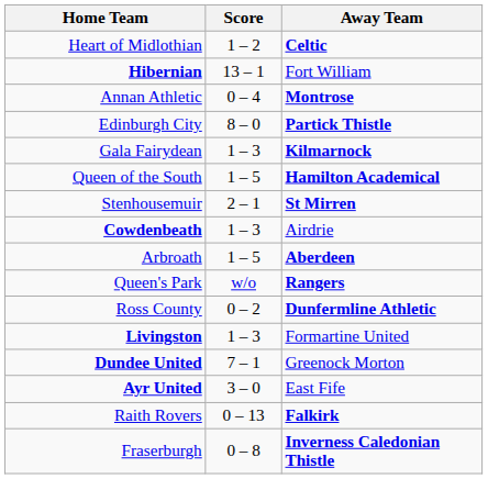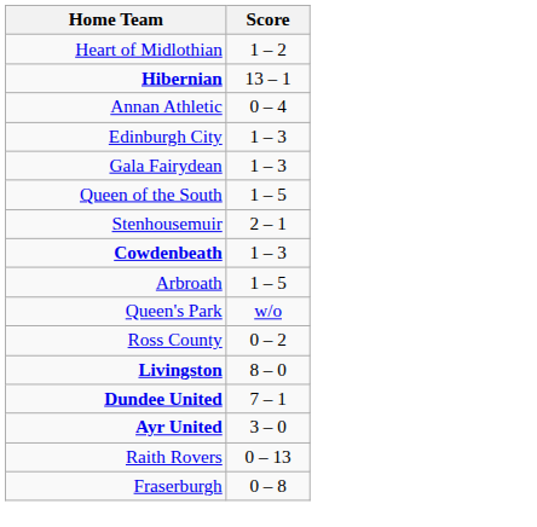 <table class="wikitable" style="border-collapse: collapse;">
 <tr>
 <th align="right" width="185">Home Team</th>
 <th align="center" width="65"> Score </th>
-<th align="left" width="185">Away Team</th>
 </tr>
 <tr>
 <td style="text-align: right;"><a href='#'>Heart of Midlothian</a></td>
 <td style="text-align: center;">1 – 2</td>
-<td style="text-align: left;"><strong><a href='#'>Celtic</a></strong></td>
 </tr>
 <tr>
 <td style="text-align: right;"><strong><a href='#'>Hibernian</a></strong></td>
 <td style="text-align: center;">13 – 1</td>
-<td style="text-align: left;"><a href='#'>Fort William</a></td>
 </tr>
 <tr>
 <td style="text-align: right;"><a href='#'>Annan Athletic</a></td>
 <td style="text-align: center;">0 – 4</td>
-<td style="text-align: left;"><strong><a href='#'>Montrose</a></strong></td>
 </tr>
 <tr>
 <td style="text-align: right;"><a href='#'>Edinburgh City</a></td>
-<td style="text-align: center;">8 – 0</td>
-<td style="text-align: left;"><strong><a href='#'>Partick Thistle</a></strong></td>
+<td style="text-align: center;">1 – 3</td>
 </tr>
 <tr>
 <td style="text-align: right;"><a href='#'>Gala Fairydean</a></td>
 <td style="text-align: center;">1 – 3</td>
-<td style="text-align: left;"><strong><a href='#'>Kilmarnock</a></strong></td>
 </tr>
 <tr>
 <td style="text-align: right;"><a href='#'>Queen of the South</a></td>
 <td style="text-align: center;">1 – 5</td>
-<td style="text-align: left;"><strong><a href='#'>Hamilton Academical</a></strong></td>
 </tr>
 <tr>
 <td style="text-align: right;"><a href='#'>Stenhousemuir</a></td>
 <td style="text-align: center;">2 – 1</td>
-<td style="text-align: left;"><strong><a href='#'>St Mirren</a></strong></td>
 </tr>
 <tr>
 <td style="text-align: right;"><strong><a href='#'>Cowdenbeath</a></strong></td>
 <td style="text-align: center;">1 – 3 </td>
-<td style="text-align: left;"><a href='#'>Airdrie</a></td>
 </tr>
 <tr>
 <td style="text-align: right;"><a href='#'>Arbroath</a></td>
 <td style="text-align: center;">1 – 5</td>
-<td style="text-align: left;"><strong><a href='#'>Aberdeen</a></strong></td>
 </tr>
 <tr>
 <td style="text-align: right;"><a href='#'>Queen's Park</a></td>
 <td style="text-align: center;"><a href='#'>w/o</a></td>
-<td style="text-align: left;"><strong><a href='#'>Rangers</a></strong></td>
 </tr>
 <tr>
 <td style="text-align: right;"><a href='#'>Ross County</a></td>
 <td style="text-align: center;">0 – 2</td>
-<td style="text-align: left;"><strong><a href='#'>Dunfermline Athletic</a></strong></td>
 </tr>
 <tr>
 <td style="text-align: right;"><strong><a href='#'>Livingston</a></strong></td>
-<td style="text-align: center;">1 – 3</td>
-<td style="text-align: left;"><a href='#'>Formartine United</a></td>
+<td style="text-align: center;">8 – 0</td>
 </tr>
 <tr>
 <td style="text-align: right;"><strong><a href='#'>Dundee United</a></strong></td>
 <td style="text-align: center;">7 – 1</td>
-<td style="text-align: left;"><a href='#'>Greenock Morton</a></td>
 </tr>
 <tr>
 <td style="text-align: right;"><strong><a href='#'>Ayr United</a></strong></td>
 <td style="text-align: center;">3 – 0</td>
-<td style="text-align: left;"><a href='#'>East Fife</a></td>
 </tr>
 <tr>
 <td style="text-align: right;"><a href='#'>Raith Rovers</a></td>
 <td style="text-align: center;">0 – 13</td>
-<td style="text-align: left;"><strong><a href='#'>Falkirk</a></strong></td>
 </tr>
 <tr>
 <td style="text-align: right;"><a href='#'>Fraserburgh</a></td>
 <td style="text-align: center;">0 – 8</td>
-<td style="text-align: left;"><strong><a href='#'>Inverness Caledonian Thistle</a></strong></td>
 </tr>
 </table>
